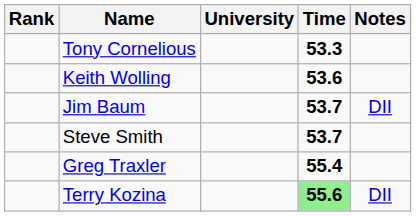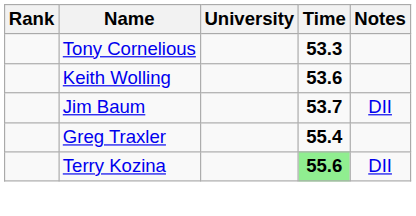 <table class="wikitable sortable" style="text-align:center">
 <tr>
 <th>Rank</th>
 <th>Name</th>
 <th>University</th>
 <th>Time</th>
 <th>Notes</th>
 </tr>
 <tr>
 <td></td>
 <td align=left><a href='#'>Tony Cornelious</a></td>
 <td></td>
 <td><strong>53.3</strong></td>
 <td></td>
 </tr>
 <tr>
 <td></td>
 <td align=left><a href='#'>Keith Wolling</a></td>
 <td></td>
 <td><strong>53.6</strong></td>
 <td></td>
 </tr>
 <tr>
 <td></td>
 <td align=left><a href='#'>Jim Baum</a></td>
 <td></td>
 <td><strong>53.7</strong></td>
 <td><a href='#'>DII</a></td>
 </tr>
 <tr>
 <td></td>
-<td align=left>Steve Smith</td>
-<td></td>
-<td><strong>53.7</strong></td>
-<td></td>
-</tr>
-<tr>
-<td></td>
 <td align=left><a href='#'>Greg Traxler</a></td>
 <td></td>
 <td><strong>55.4</strong></td>
 <td></td>
 </tr>
 <tr>
 <td></td>
 <td align=left><a href='#'>Terry Kozina</a></td>
 <td></td>
 <td style="background: lightgreen;"><strong>55.6</strong></td>
 <td><a href='#'>DII</a></td>
 </tr>
 </table>
